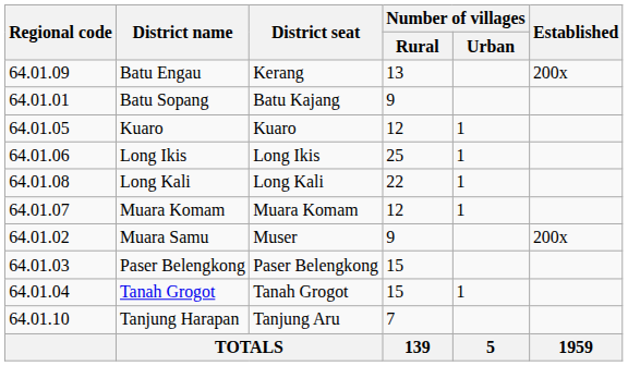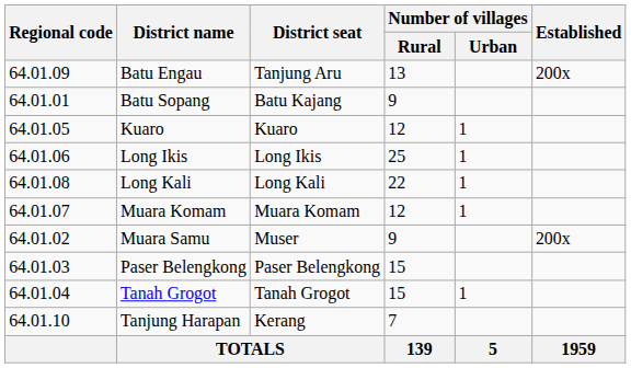 <table class="wikitable sortable">
 <tr>
 <th rowspan="2">Regional code</th>
 <th rowspan="2">District name</th>
 <th rowspan="2">District seat</th>
 <th colspan="2">Number of villages</th>
 <th rowspan="2">Established</th>
 </tr>
 <tr>
 <th>Rural</th>
 <th>Urban</th>
 </tr>
 <tr>
 <td>64.01.09</td>
 <td>Batu Engau</td>
-<td>Kerang</td>
+<td>Tanjung Aru</td>
 <td>13</td>
 <td></td>
 <td>200x</td>
 </tr>
 <tr>
 <td>64.01.01</td>
 <td>Batu Sopang</td>
 <td>Batu Kajang</td>
 <td>9</td>
 <td></td>
 <td></td>
 </tr>
 <tr>
 <td>64.01.05</td>
 <td>Kuaro</td>
 <td>Kuaro</td>
 <td>12</td>
 <td>1</td>
 <td></td>
 </tr>
 <tr>
 <td>64.01.06</td>
 <td>Long Ikis</td>
 <td>Long Ikis</td>
 <td>25</td>
 <td>1</td>
 <td></td>
 </tr>
 <tr>
 <td>64.01.08</td>
 <td>Long Kali</td>
 <td>Long Kali</td>
 <td>22</td>
 <td>1</td>
 <td></td>
 </tr>
 <tr>
 <td>64.01.07</td>
 <td>Muara Komam</td>
 <td>Muara Komam</td>
 <td>12</td>
 <td>1</td>
 <td></td>
 </tr>
 <tr>
 <td>64.01.02</td>
 <td>Muara Samu</td>
 <td>Muser</td>
 <td>9</td>
 <td></td>
 <td>200x</td>
 </tr>
 <tr>
 <td>64.01.03</td>
 <td>Paser Belengkong</td>
 <td>Paser Belengkong</td>
 <td>15</td>
 <td></td>
 <td></td>
 </tr>
 <tr>
 <td>64.01.04</td>
 <td><a href='#'>Tanah Grogot</a></td>
 <td>Tanah Grogot</td>
 <td>15</td>
 <td>1</td>
 <td></td>
 </tr>
 <tr>
 <td>64.01.10</td>
 <td>Tanjung Harapan</td>
-<td>Tanjung Aru</td>
+<td>Kerang</td>
 <td>7</td>
 <td></td>
 <td></td>
 </tr>
 <tr>
 <th></th>
 <th colspan="2">TOTALS</th>
 <th>139</th>
 <th>5</th>
 <th>1959</th>
 </tr>
 </table>
